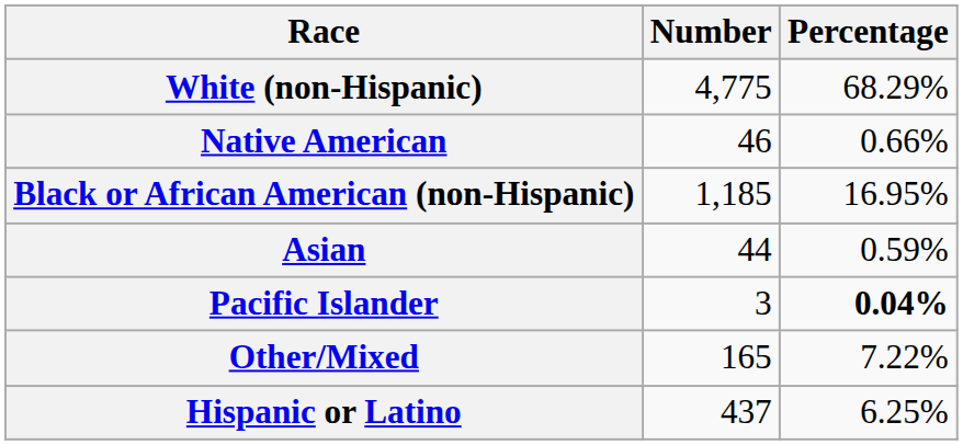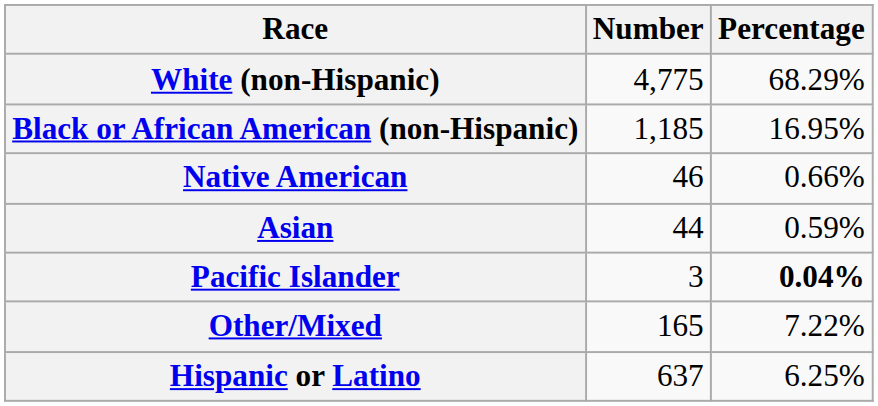 <table class="wikitable" style="text-align:right">
 <tr>
 <th scope="col">Race</th>
 <th scope="col">Number</th>
 <th scope="col">Percentage</th>
 </tr>
 <tr>
 <th scope="row"><a href='#'>White</a> (non-Hispanic)</th>
 <td>4,775</td>
 <td>68.29%</td>
 </tr>
 <tr>
+<th scope="row"><a href='#'>Black or African American</a> (non-Hispanic)</th>
+<td>1,185</td>
+<td>16.95%</td>
+</tr>
+<tr>
 <th scope="row"><a href='#'>Native American</a></th>
 <td>46</td>
 <td>0.66%</td>
-</tr>
-<tr>
-<th scope="row"><a href='#'>Black or African American</a> (non-Hispanic)</th>
-<td>1,185</td>
-<td>16.95%</td>
 </tr>
 <tr>
 <th scope="row"><a href='#'>Asian</a></th>
 <td>44</td>
 <td>0.59%</td>
 </tr>
 <tr>
 <th scope="row"><a href='#'>Pacific Islander</a></th>
 <td>3</td>
 <td><strong>0.04%</strong></td>
 </tr>
 <tr>
 <th scope="row"><a href='#'>Other/Mixed</a></th>
 <td>165</td>
 <td>7.22%</td>
 </tr>
 <tr>
 <th scope="row"><a href='#'>Hispanic</a> or <a href='#'>Latino</a></th>
-<td>437</td>
+<td>637</td>
 <td>6.25%</td>
 </tr>
 </table>
